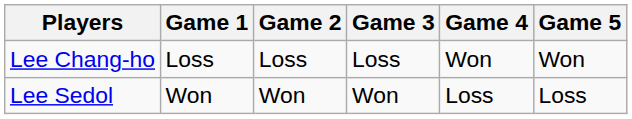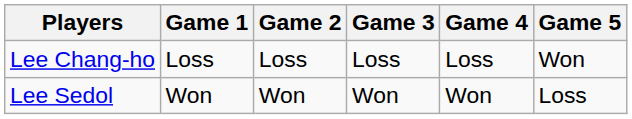 <table class="wikitable">
 <tr>
 <th>Players</th>
 <th>Game 1</th>
 <th>Game 2</th>
 <th>Game 3</th>
 <th>Game 4</th>
 <th>Game 5</th>
 </tr>
 <tr>
 <td> <a href='#'>Lee Chang-ho</a></td>
 <td>Loss</td>
 <td>Loss</td>
 <td>Loss</td>
-<td>Won</td>
+<td>Loss</td>
 <td>Won</td>
 </tr>
 <tr>
 <td> <a href='#'>Lee Sedol</a></td>
 <td>Won</td>
 <td>Won</td>
 <td>Won</td>
-<td>Loss</td>
+<td>Won</td>
 <td>Loss</td>
 </tr>
 </table>
